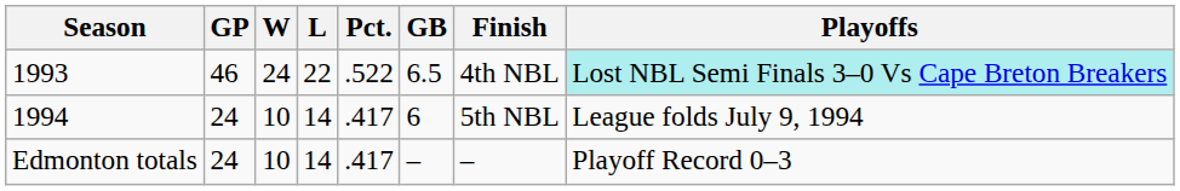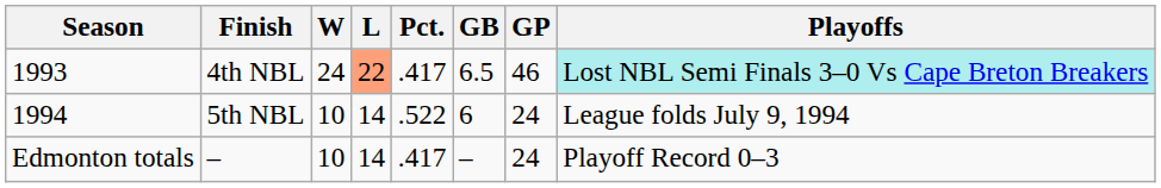 <table class="wikitable">
 <tr>
 <th>Season</th>
-<th>GP</th>
+<th>Finish</th>
 <th>W</th>
 <th>L</th>
 <th>Pct.</th>
 <th>GB</th>
-<th>Finish</th>
+<th>GP</th>
 <th>Playoffs</th>
 </tr>
 <tr>
 <td>1993</td>
+<td>4th NBL</td>
+<td>24</td>
+<td style="background: lightsalmon;">22</td>
+<td>.417</td>
+<td>6.5</td>
 <td>46</td>
-<td>24</td>
-<td>22</td>
-<td>.522</td>
-<td>6.5</td>
-<td>4th NBL</td>
 <td style="background: paleturquoise;">Lost NBL Semi Finals 3–0 Vs <a href='#'>Cape Breton Breakers</a></td>
 </tr>
 <tr>
 <td>1994</td>
-<td>24</td>
+<td>5th NBL</td>
 <td>10</td>
 <td>14</td>
-<td>.417</td>
+<td>.522</td>
 <td>6</td>
-<td>5th NBL</td>
+<td>24</td>
 <td>League folds July 9, 1994</td>
 </tr>
 <tr>
 <td>Edmonton totals</td>
-<td>24</td>
+<td>–</td>
 <td>10</td>
 <td>14</td>
 <td>.417</td>
 <td>–</td>
-<td>–</td>
+<td>24</td>
 <td>Playoff Record 0–3</td>
 </tr>
 </table>
